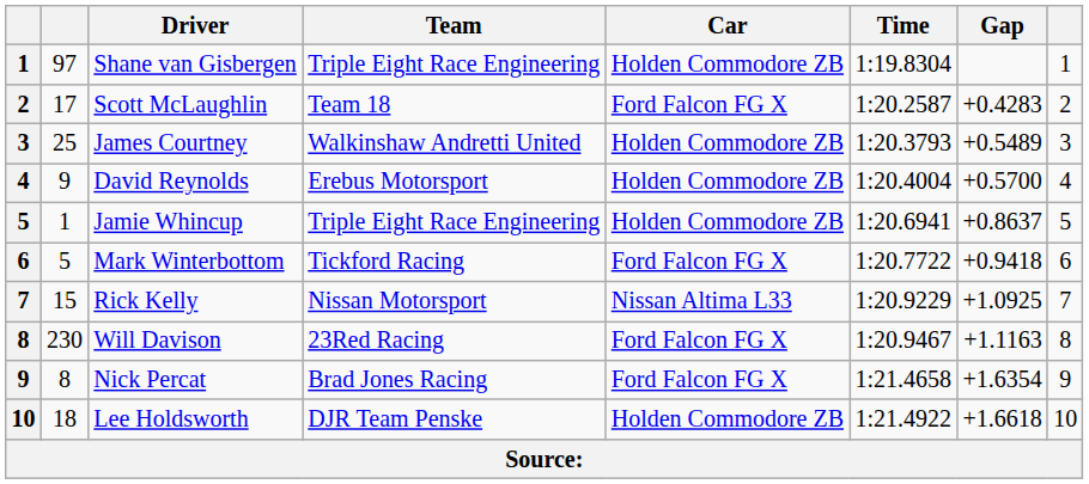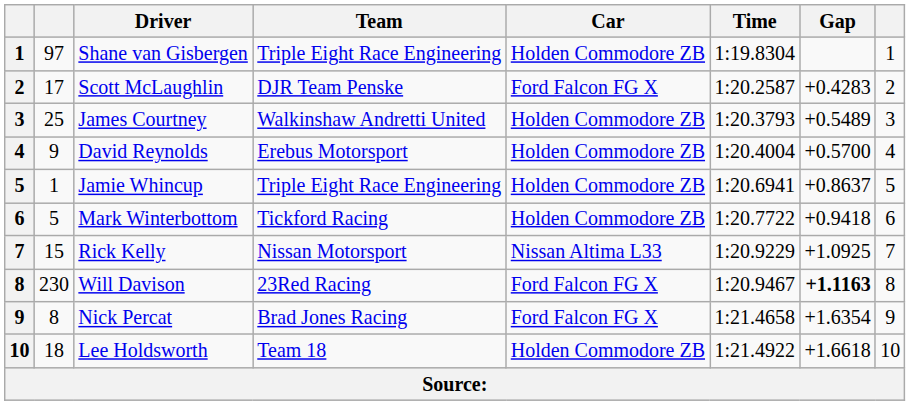 <table class="wikitable" style="font-size: 85%">
 <tr>
 <th></th>
 <th></th>
 <th>Driver</th>
 <th>Team</th>
 <th>Car</th>
 <th>Time</th>
 <th>Gap</th>
 <th></th>
 </tr>
 <tr>
 <th>1</th>
 <td align="center">97</td>
 <td> <a href='#'>Shane van Gisbergen</a></td>
 <td><a href='#'>Triple Eight Race Engineering</a></td>
 <td><a href='#'>Holden Commodore ZB</a></td>
 <td>1:19.8304</td>
 <td></td>
 <td align="center">1</td>
 </tr>
 <tr>
 <th>2</th>
 <td align="center">17</td>
 <td> <a href='#'>Scott McLaughlin</a></td>
-<td><a href='#'>Team 18</a></td>
+<td><a href='#'>DJR Team Penske</a></td>
 <td><a href='#'>Ford Falcon FG X</a></td>
 <td>1:20.2587</td>
 <td align="right">+0.4283</td>
 <td align="center">2</td>
 </tr>
 <tr>
 <th>3</th>
 <td align="center">25</td>
 <td> <a href='#'>James Courtney</a></td>
 <td><a href='#'>Walkinshaw Andretti United</a></td>
 <td><a href='#'>Holden Commodore ZB</a></td>
 <td>1:20.3793</td>
 <td align="right">+0.5489</td>
 <td align="center">3</td>
 </tr>
 <tr>
 <th>4</th>
 <td align="center">9</td>
 <td> <a href='#'>David Reynolds</a></td>
 <td><a href='#'>Erebus Motorsport</a></td>
 <td><a href='#'>Holden Commodore ZB</a></td>
 <td>1:20.4004</td>
 <td align="right">+0.5700</td>
 <td align="center">4</td>
 </tr>
 <tr>
 <th>5</th>
 <td align="center">1</td>
 <td> <a href='#'>Jamie Whincup</a></td>
 <td><a href='#'>Triple Eight Race Engineering</a></td>
 <td><a href='#'>Holden Commodore ZB</a></td>
 <td>1:20.6941</td>
 <td align="right">+0.8637</td>
 <td align="center">5</td>
 </tr>
 <tr>
 <th>6</th>
 <td align="center">5</td>
 <td> <a href='#'>Mark Winterbottom</a></td>
 <td><a href='#'>Tickford Racing</a></td>
-<td><a href='#'>Ford Falcon FG X</a></td>
+<td><a href='#'>Holden Commodore ZB</a></td>
 <td>1:20.7722</td>
 <td align="right">+0.9418</td>
 <td align="center">6</td>
 </tr>
 <tr>
 <th>7</th>
 <td align="center">15</td>
 <td> <a href='#'>Rick Kelly</a></td>
 <td><a href='#'>Nissan Motorsport</a></td>
 <td><a href='#'>Nissan Altima L33</a></td>
 <td>1:20.9229</td>
 <td align="right">+1.0925</td>
 <td align="center">7</td>
 </tr>
 <tr>
 <th>8</th>
 <td align="center">230</td>
 <td> <a href='#'>Will Davison</a></td>
 <td><a href='#'>23Red Racing</a></td>
 <td><a href='#'>Ford Falcon FG X</a></td>
 <td>1:20.9467</td>
-<td align="right">+1.1163</td>
+<td align="right"><strong>+1.1163</strong></td>
 <td align="center">8</td>
 </tr>
 <tr>
 <th>9</th>
 <td align="center">8</td>
 <td> <a href='#'>Nick Percat</a></td>
 <td><a href='#'>Brad Jones Racing</a></td>
 <td><a href='#'>Ford Falcon FG X</a></td>
 <td>1:21.4658</td>
 <td align="right">+1.6354</td>
 <td align="center">9</td>
 </tr>
 <tr>
 <th>10</th>
 <td align="center">18</td>
 <td> <a href='#'>Lee Holdsworth</a></td>
-<td><a href='#'>DJR Team Penske</a></td>
+<td><a href='#'>Team 18</a></td>
 <td><a href='#'>Holden Commodore ZB</a></td>
 <td>1:21.4922</td>
 <td align="right">+1.6618</td>
 <td align="center">10</td>
 </tr>
 <tr>
 <th colspan="8">Source:</th>
 </tr>
 </table>
